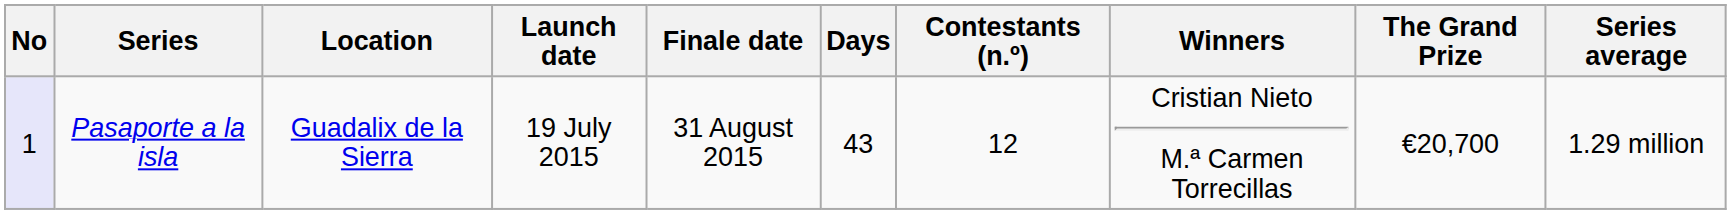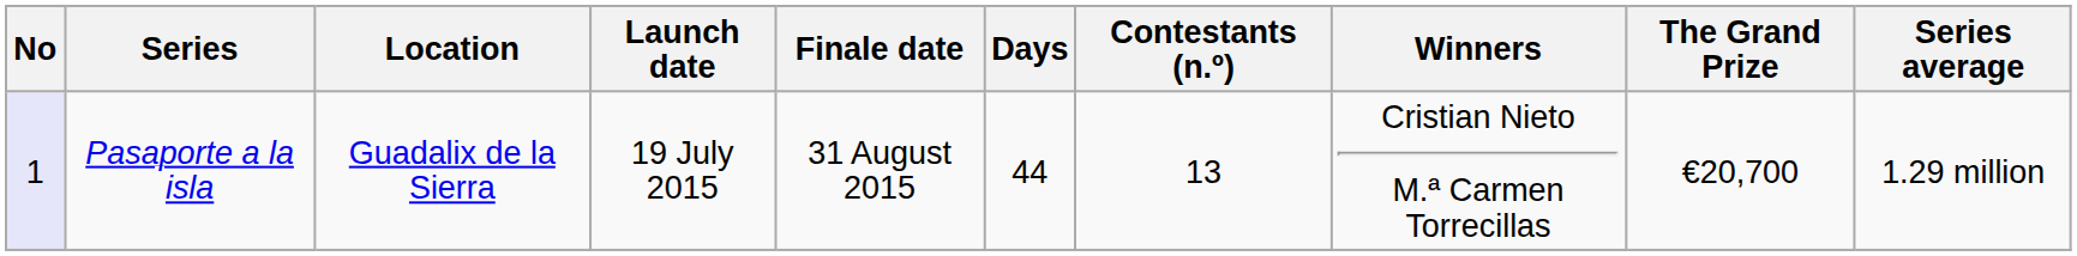 <table class="wikitable" style="text-align:center; font-size:85%">
 <tr>
 <th>No</th>
 <th>Series</th>
 <th>Location</th>
 <th>Launch date</th>
 <th>Finale date</th>
 <th>Days</th>
 <th>Contestants (n.º)</th>
 <th>Winners</th>
 <th>The Grand Prize</th>
 <th>Series average</th>
 </tr>
 <tr>
 <td style="background: lavender;">1</td>
 <td><em><a href='#'>Pasaporte a la isla</a></em></td>
 <td><a href='#'>Guadalix de la Sierra</a></td>
 <td>19 July 2015</td>
 <td>31 August 2015</td>
-<td>43</td>
-<td>12</td>
+<td>44</td>
+<td>13</td>
 <td>Cristian Nieto<hr>M.ª Carmen Torrecillas</td>
 <td>€20,700</td>
 <td>1.29 million</td>
 </tr>
 </table>
